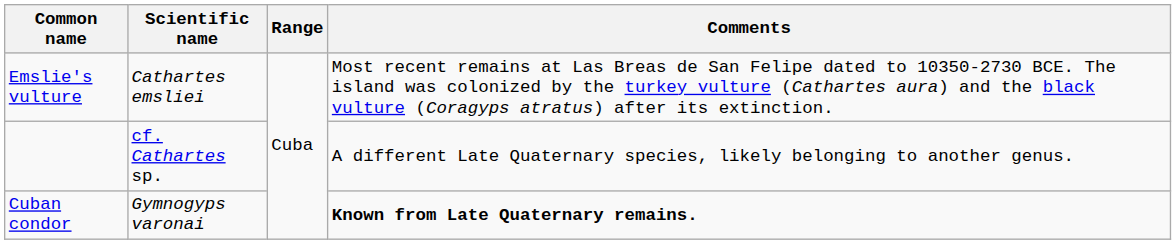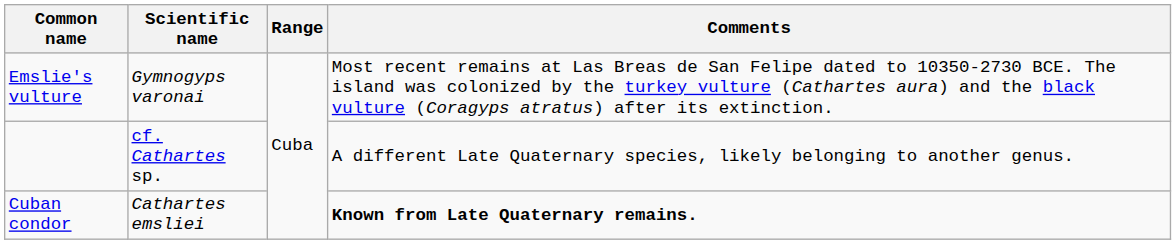 <table class="wikitable sortable">
 <tr>
 <th>Common name</th>
 <th>Scientific name</th>
 <th>Range</th>
 <th class="unsortable">Comments</th>
 </tr>
 <tr>
 <td><a href='#'>Emslie's vulture</a></td>
-<td><em>Cathartes emsliei</em></td>
+<td><em>Gymnogyps varonai</em></td>
 <td rowspan="3">Cuba</td>
 <td>Most recent remains at Las Breas de San Felipe dated to 10350-2730 BCE. The island was colonized by the <a href='#'>turkey vulture</a> (<em>Cathartes aura</em>) and the <a href='#'>black vulture</a> (<em>Coragyps atratus</em>) after its extinction.</td>
 </tr>
 <tr>
 <td></td>
 <td><a href='#'>cf.</a> <em><a href='#'>Cathartes</a></em> sp.</td>
 <td>A different Late Quaternary species, likely belonging to another genus.</td>
 </tr>
 <tr>
 <td><a href='#'>Cuban condor</a></td>
-<td><em>Gymnogyps varonai</em></td>
+<td><em>Cathartes emsliei</em></td>
 <td><strong>Known from Late Quaternary remains.</strong></td>
 </tr>
 </table>
